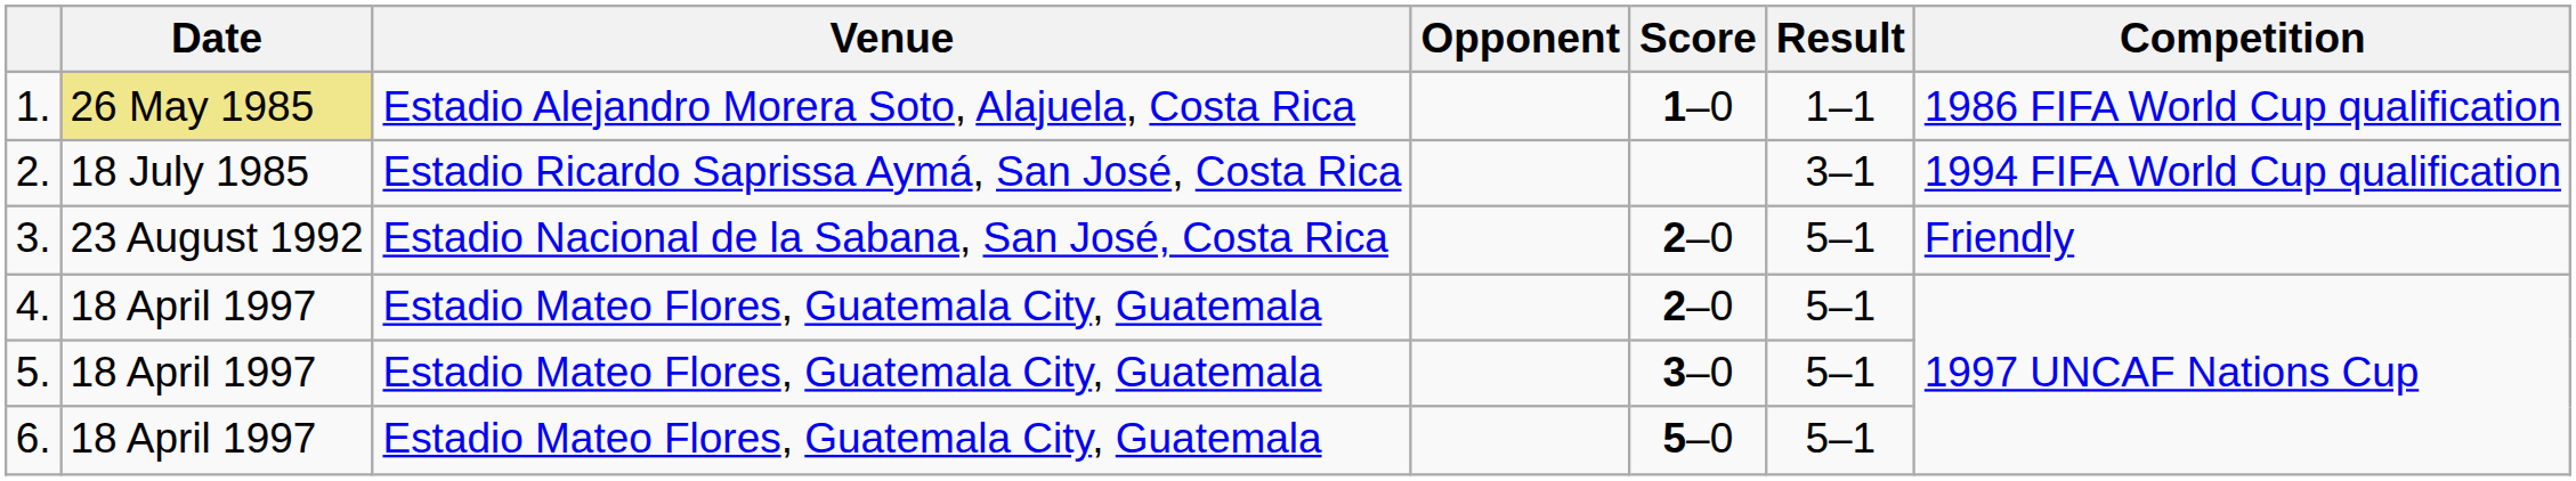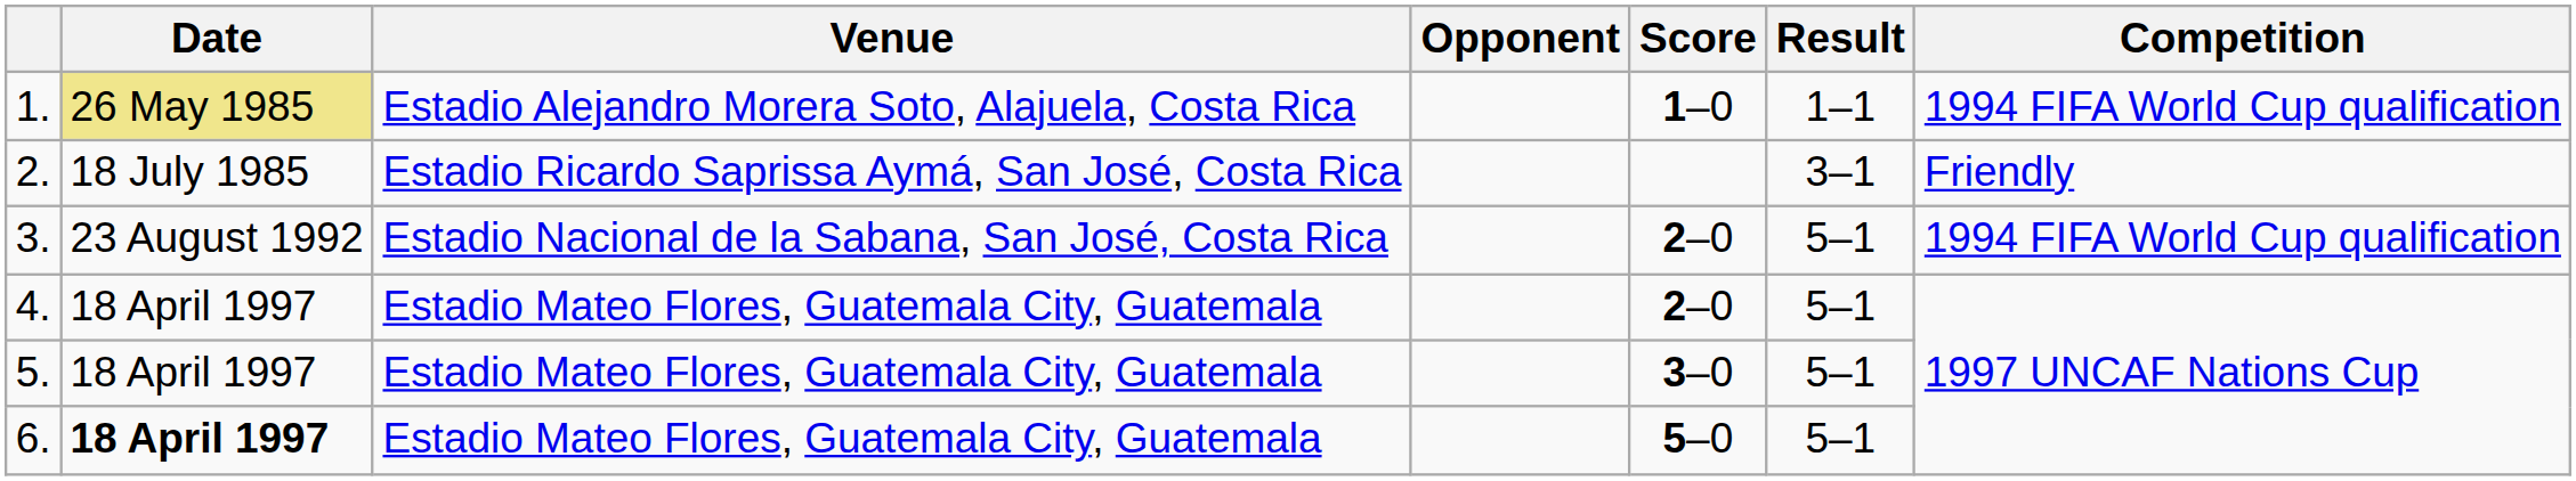 <table class="wikitable">
 <tr>
 <th></th>
 <th>Date</th>
 <th>Venue</th>
 <th>Opponent</th>
 <th>Score</th>
 <th>Result</th>
 <th>Competition</th>
 </tr>
 <tr>
 <td align="center">1.</td>
 <td style="background: khaki;">26 May 1985</td>
 <td><a href='#'>Estadio Alejandro Morera Soto</a>, <a href='#'>Alajuela</a>, <a href='#'>Costa Rica</a></td>
 <td></td>
 <td align="center"><strong>1</strong>–0</td>
 <td align="center">1–1</td>
-<td><a href='#'>1986 FIFA World Cup qualification</a></td>
+<td><a href='#'>1994 FIFA World Cup qualification</a></td>
 </tr>
 <tr>
 <td align="center">2.</td>
 <td>18 July 1985</td>
 <td><a href='#'>Estadio Ricardo Saprissa Aymá</a>, <a href='#'>San José</a>, <a href='#'>Costa Rica</a></td>
 <td></td>
 <td align="center"></td>
 <td align="center">3–1</td>
-<td><a href='#'>1994 FIFA World Cup qualification</a></td>
+<td><a href='#'>Friendly</a></td>
 </tr>
 <tr>
 <td align="center">3.</td>
 <td>23 August 1992</td>
 <td><a href='#'>Estadio Nacional de la Sabana</a>, <a href='#'>San José, Costa Rica</a></td>
 <td></td>
 <td align="center"><strong>2</strong>–0</td>
 <td align="center">5–1</td>
-<td><a href='#'>Friendly</a></td>
+<td><a href='#'>1994 FIFA World Cup qualification</a></td>
 </tr>
 <tr>
 <td align="center">4.</td>
 <td>18 April 1997</td>
 <td><a href='#'>Estadio Mateo Flores</a>, <a href='#'>Guatemala City</a>, <a href='#'>Guatemala</a></td>
 <td></td>
 <td align="center"><strong>2</strong>–0</td>
 <td align="center">5–1</td>
 <td rowspan=3><a href='#'>1997 UNCAF Nations Cup</a></td>
 </tr>
 <tr>
 <td align="center">5.</td>
 <td>18 April 1997</td>
 <td><a href='#'>Estadio Mateo Flores</a>, <a href='#'>Guatemala City</a>, <a href='#'>Guatemala</a></td>
 <td></td>
 <td align="center"><strong>3</strong>–0</td>
 <td align="center">5–1</td>
 </tr>
 <tr>
 <td align="center">6.</td>
-<td>18 April 1997</td>
+<td><strong>18 April 1997</strong></td>
 <td><a href='#'>Estadio Mateo Flores</a>, <a href='#'>Guatemala City</a>, <a href='#'>Guatemala</a></td>
 <td></td>
 <td align="center"><strong>5</strong>–0</td>
 <td align="center">5–1</td>
 </tr>
 </table>
